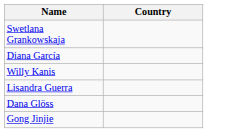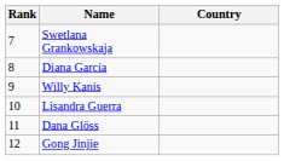 <table class="wikitable">
 <tr>
+<th width=20>Rank</th>
 <th width=150>Name</th>
 <th width=150>Country</th>
 </tr>
 <tr>
+<td>7</td>
 <td><a href='#'>Swetlana Grankowskaja</a></td>
 <td></td>
 </tr>
 <tr>
+<td>8</td>
 <td><a href='#'>Diana García</a></td>
 <td></td>
 </tr>
 <tr>
+<td>9</td>
 <td><a href='#'>Willy Kanis</a></td>
 <td></td>
 </tr>
 <tr>
+<td>10</td>
 <td><a href='#'>Lisandra Guerra</a></td>
 <td></td>
 </tr>
 <tr>
+<td>11</td>
 <td><a href='#'>Dana Glöss</a></td>
 <td></td>
 </tr>
 <tr>
+<td>12</td>
 <td><a href='#'>Gong Jinjie</a></td>
 <td></td>
 </tr>
 </table>
